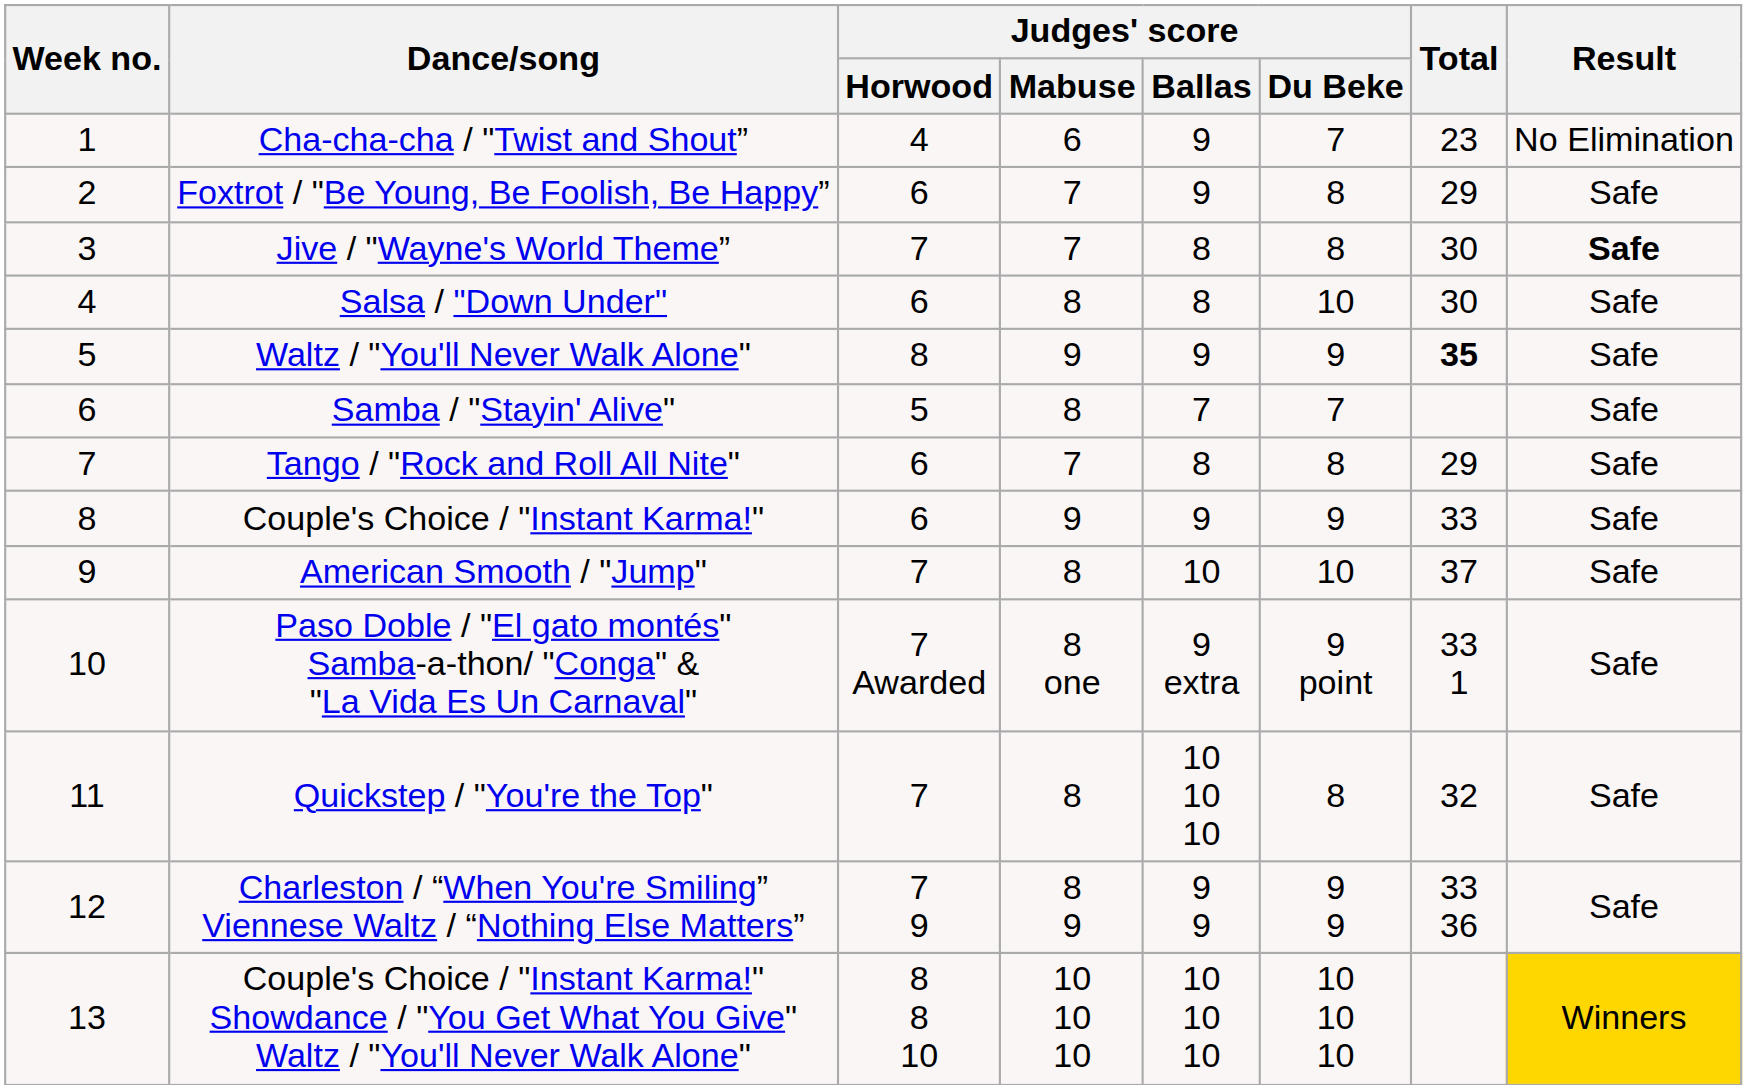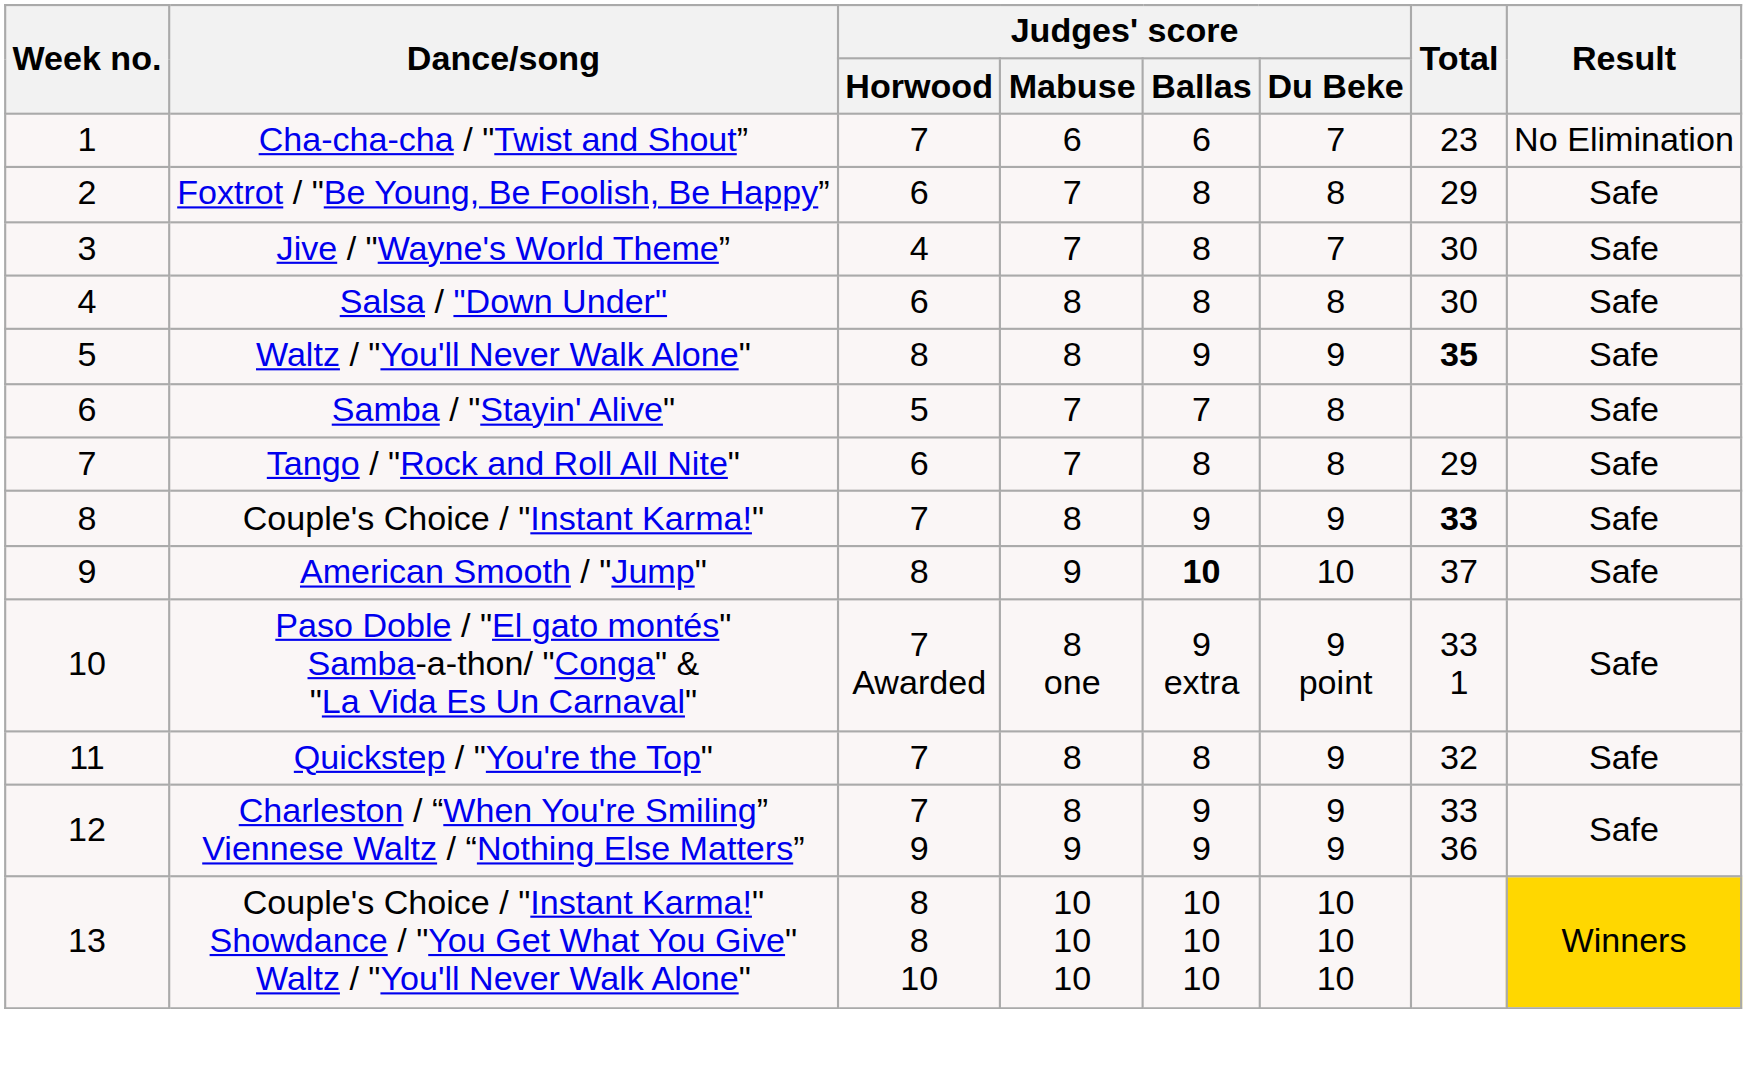 <table class="wikitable sortable" style="margin:auto; text-align:center;">
 <tr>
 <th rowspan="2">Week no.</th>
 <th rowspan="2">Dance/song</th>
 <th colspan="4">Judges' score</th>
 <th rowspan="2">Total</th>
 <th rowspan="2">Result</th>
 </tr>
 <tr>
 <th>Horwood</th>
 <th>Mabuse</th>
 <th>Ballas</th>
 <th>Du Beke</th>
 </tr>
 <tr>
 <td style="text-align:center; background:#faf6f6;">1</td>
 <td style="text-align:center; background:#faf6f6;"><a href='#'>Cha-cha-cha</a> / "<a href='#'>Twist and Shout</a>”</td>
-<td style="text-align:center; background:#faf6f6;">4</td>
+<td style="text-align:center; background:#faf6f6;">7</td>
 <td style="text-align:center; background:#faf6f6;">6</td>
-<td style="text-align:center; background:#faf6f6;">9</td>
+<td style="text-align:center; background:#faf6f6;">6</td>
 <td style="text-align:center; background:#faf6f6;">7</td>
 <td style="text-align:center; background:#faf6f6;">23</td>
 <td style="text-align:center; background:#faf6f6;">No Elimination</td>
 </tr>
 <tr>
 <td style="text-align:center; background:#faf6f6;">2</td>
 <td style="text-align:center; background:#faf6f6;"><a href='#'>Foxtrot</a> / "<a href='#'>Be Young, Be Foolish, Be Happy</a>”</td>
 <td style="text-align:center; background:#faf6f6;">6</td>
 <td style="text-align:center; background:#faf6f6;">7</td>
-<td style="text-align:center; background:#faf6f6;">9</td>
+<td style="text-align:center; background:#faf6f6;">8</td>
 <td style="text-align:center; background:#faf6f6;">8</td>
 <td style="text-align:center; background:#faf6f6;">29</td>
 <td style="text-align:center; background:#faf6f6;">Safe</td>
 </tr>
 <tr>
 <td style="text-align:center; background:#faf6f6;">3</td>
 <td style="text-align:center; background:#faf6f6;"><a href='#'>Jive</a> / "<a href='#'>Wayne's World Theme</a>”</td>
-<td style="text-align:center; background:#faf6f6;">7</td>
+<td style="text-align:center; background:#faf6f6;">4</td>
 <td style="text-align:center; background:#faf6f6;">7</td>
 <td style="text-align:center; background:#faf6f6;">8</td>
-<td style="text-align:center; background:#faf6f6;">8</td>
+<td style="text-align:center; background:#faf6f6;">7</td>
 <td style="text-align:center; background:#faf6f6;">30</td>
-<td style="text-align:center; background:#faf6f6;"><strong>Safe</strong></td>
+<td style="text-align:center; background:#faf6f6;">Safe</td>
 </tr>
 <tr>
 <td style="text-align:center; background:#faf6f6;">4</td>
 <td style="text-align:center; background:#faf6f6;"><a href='#'>Salsa</a> / <a href='#'>"Down Under"</a></td>
 <td style="text-align:center; background:#faf6f6;">6</td>
 <td style="text-align:center; background:#faf6f6;">8</td>
 <td style="text-align:center; background:#faf6f6;">8</td>
-<td style="text-align:center; background:#faf6f6;">10</td>
+<td style="text-align:center; background:#faf6f6;">8</td>
 <td style="text-align:center; background:#faf6f6;">30</td>
 <td style="text-align:center; background:#faf6f6;">Safe</td>
 </tr>
 <tr>
 <td style="text-align:center; background:#faf6f6;">5</td>
 <td style="text-align:center; background:#faf6f6;"><a href='#'>Waltz</a> / "<a href='#'>You'll Never Walk Alone</a>"</td>
 <td style="text-align:center; background:#faf6f6;">8</td>
-<td style="text-align:center; background:#faf6f6;">9</td>
+<td style="text-align:center; background:#faf6f6;">8</td>
 <td style="text-align:center; background:#faf6f6;">9</td>
 <td style="text-align:center; background:#faf6f6;">9</td>
 <td style="text-align:center; background:#faf6f6;"><strong>35</strong></td>
 <td style="text-align:center; background:#faf6f6;">Safe</td>
 </tr>
 <tr>
 <td style="text-align:center; background:#faf6f6;">6</td>
 <td style="text-align:center; background:#faf6f6;"><a href='#'>Samba</a> / "<a href='#'>Stayin' Alive</a>"</td>
 <td style="text-align:center; background:#faf6f6;">5</td>
-<td style="text-align:center; background:#faf6f6;">8</td>
 <td style="text-align:center; background:#faf6f6;">7</td>
 <td style="text-align:center; background:#faf6f6;">7</td>
+<td style="text-align:center; background:#faf6f6;">8</td>
 <td style="text-align:center; background:#faf6f6;"></td>
 <td style="text-align:center; background:#faf6f6;">Safe</td>
 </tr>
 <tr>
 <td style="text-align:center; background:#faf6f6;">7</td>
 <td style="text-align:center; background:#faf6f6;"><a href='#'>Tango</a> / "<a href='#'>Rock and Roll All Nite</a>"</td>
 <td style="text-align:center; background:#faf6f6;">6</td>
 <td style="text-align:center; background:#faf6f6;">7</td>
 <td style="text-align:center; background:#faf6f6;">8</td>
 <td style="text-align:center; background:#faf6f6;">8</td>
 <td style="text-align:center; background:#faf6f6;">29</td>
 <td style="text-align:center; background:#faf6f6;">Safe</td>
 </tr>
 <tr>
 <td style="text-align:center; background:#faf6f6;">8</td>
 <td style="text-align:center; background:#faf6f6;">Couple's Choice / "<a href='#'>Instant Karma!</a>"</td>
-<td style="text-align:center; background:#faf6f6;">6</td>
+<td style="text-align:center; background:#faf6f6;">7</td>
+<td style="text-align:center; background:#faf6f6;">8</td>
 <td style="text-align:center; background:#faf6f6;">9</td>
 <td style="text-align:center; background:#faf6f6;">9</td>
-<td style="text-align:center; background:#faf6f6;">9</td>
-<td style="text-align:center; background:#faf6f6;">33</td>
+<td style="text-align:center; background:#faf6f6;"><strong>33</strong></td>
 <td style="text-align:center; background:#faf6f6;">Safe</td>
 </tr>
 <tr>
 <td style="text-align:center; background:#faf6f6;">9</td>
 <td style="text-align:center; background:#faf6f6;"><a href='#'>American Smooth</a> / "<a href='#'>Jump</a>"</td>
-<td style="text-align:center; background:#faf6f6;">7</td>
 <td style="text-align:center; background:#faf6f6;">8</td>
-<td style="text-align:center; background:#faf6f6;">10</td>
+<td style="text-align:center; background:#faf6f6;">9</td>
+<td style="text-align:center; background:#faf6f6;"><strong>10</strong></td>
 <td style="text-align:center; background:#faf6f6;">10</td>
 <td style="text-align:center; background:#faf6f6;">37</td>
 <td style="text-align:center; background:#faf6f6;">Safe</td>
 </tr>
 <tr>
 <td style="text-align:center; background:#faf6f6;">10</td>
 <td style="text-align:center; background:#faf6f6;"><a href='#'>Paso Doble</a> / "<a href='#'>El gato montés</a>" <br><a href='#'>Samba</a>-a-thon/ "<a href='#'>Conga</a>" &<br>"<a href='#'>La Vida Es Un Carnaval</a>"</td>
 <td style="text-align:center; background:#faf6f6;">7<br>Awarded</td>
 <td style="text-align:center; background:#faf6f6;">8<br>one</td>
 <td style="text-align:center; background:#faf6f6;">9<br>extra</td>
 <td style="text-align:center; background:#faf6f6;">9<br>point</td>
 <td style="text-align:center; background:#faf6f6;">33<br>1</td>
 <td style="text-align:center; background:#faf6f6;">Safe</td>
 </tr>
 <tr>
 <td style="text-align:center; background:#faf6f6;">11</td>
 <td style="text-align:center; background:#faf6f6;"><a href='#'>Quickstep</a> / "<a href='#'>You're the Top</a>"</td>
 <td style="text-align:center; background:#faf6f6;">7</td>
 <td style="text-align:center; background:#faf6f6;">8</td>
-<td style="text-align:center; background:#faf6f6;">10<br>10<br>10</td>
 <td style="text-align:center; background:#faf6f6;">8</td>
+<td style="text-align:center; background:#faf6f6;">9</td>
 <td style="text-align:center; background:#faf6f6;">32</td>
 <td style="text-align:center; background:#faf6f6;">Safe</td>
 </tr>
 <tr>
 <td style="text-align:center; background:#faf6f6;">12</td>
 <td style="text-align:center; background:#faf6f6;"><a href='#'>Charleston</a> / “<a href='#'>When You're Smiling</a>”<br><a href='#'>Viennese Waltz</a> / “<a href='#'>Nothing Else Matters</a>”</td>
 <td style="text-align:center; background:#faf6f6;">7<br>9</td>
 <td style="text-align:center; background:#faf6f6;">8<br>9</td>
 <td style="text-align:center; background:#faf6f6;">9<br>9</td>
 <td style="text-align:center; background:#faf6f6;">9<br>9</td>
 <td style="text-align:center; background:#faf6f6;">33<br>36</td>
 <td style="text-align:center; background:#faf6f6;">Safe</td>
 </tr>
 <tr>
 <td style="text-align:center; background:#faf6f6;">13</td>
 <td style="text-align:center; background:#faf6f6;">Couple's Choice / "<a href='#'>Instant Karma!</a>"<br><a href='#'>Showdance</a> / "<a href='#'>You Get What You Give</a>"<br><a href='#'>Waltz</a> / "<a href='#'>You'll Never Walk Alone</a>"</td>
 <td style="text-align:center; background:#faf6f6;">8<br>8<br>10</td>
 <td style="text-align:center; background:#faf6f6;">10<br>10<br>10</td>
 <td style="text-align:center; background:#faf6f6;">10<br>10<br>10</td>
 <td style="text-align:center; background:#faf6f6;">10<br>10<br>10</td>
 <td style="text-align:center; background:#faf6f6;"><br><br></td>
 <td style="background-color:gold;">Winners</td>
 </tr>
 </table>
